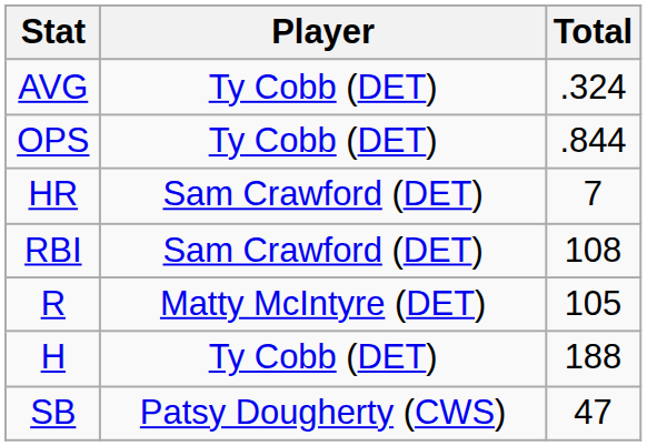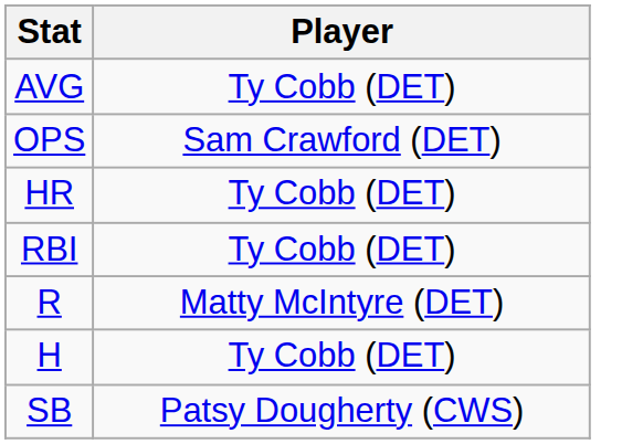 <table class="wikitable" style="text-align:center;">
 <tr>
 <th style="width:15%;">Stat</th>
 <th>Player</th>
-<th style="width:15%;">Total</th>
 </tr>
 <tr>
 <td><a href='#'>AVG</a></td>
 <td><a href='#'>Ty Cobb</a> (<a href='#'>DET</a>)</td>
-<td>.324</td>
 </tr>
 <tr>
 <td><a href='#'>OPS</a></td>
-<td><a href='#'>Ty Cobb</a> (<a href='#'>DET</a>)</td>
-<td>.844</td>
+<td><a href='#'>Sam Crawford</a> (<a href='#'>DET</a>)</td>
 </tr>
 <tr>
 <td><a href='#'>HR</a></td>
-<td><a href='#'>Sam Crawford</a> (<a href='#'>DET</a>)</td>
-<td>7</td>
+<td><a href='#'>Ty Cobb</a> (<a href='#'>DET</a>)</td>
 </tr>
 <tr>
 <td><a href='#'>RBI</a></td>
-<td><a href='#'>Sam Crawford</a> (<a href='#'>DET</a>)</td>
-<td>108</td>
+<td><a href='#'>Ty Cobb</a> (<a href='#'>DET</a>)</td>
 </tr>
 <tr>
 <td><a href='#'>R</a></td>
 <td><a href='#'>Matty McIntyre</a> (<a href='#'>DET</a>)</td>
-<td>105</td>
 </tr>
 <tr>
 <td><a href='#'>H</a></td>
 <td><a href='#'>Ty Cobb</a> (<a href='#'>DET</a>)</td>
-<td>188</td>
 </tr>
 <tr>
 <td><a href='#'>SB</a></td>
 <td><a href='#'>Patsy Dougherty</a> (<a href='#'>CWS</a>)</td>
-<td>47</td>
 </tr>
 </table>
